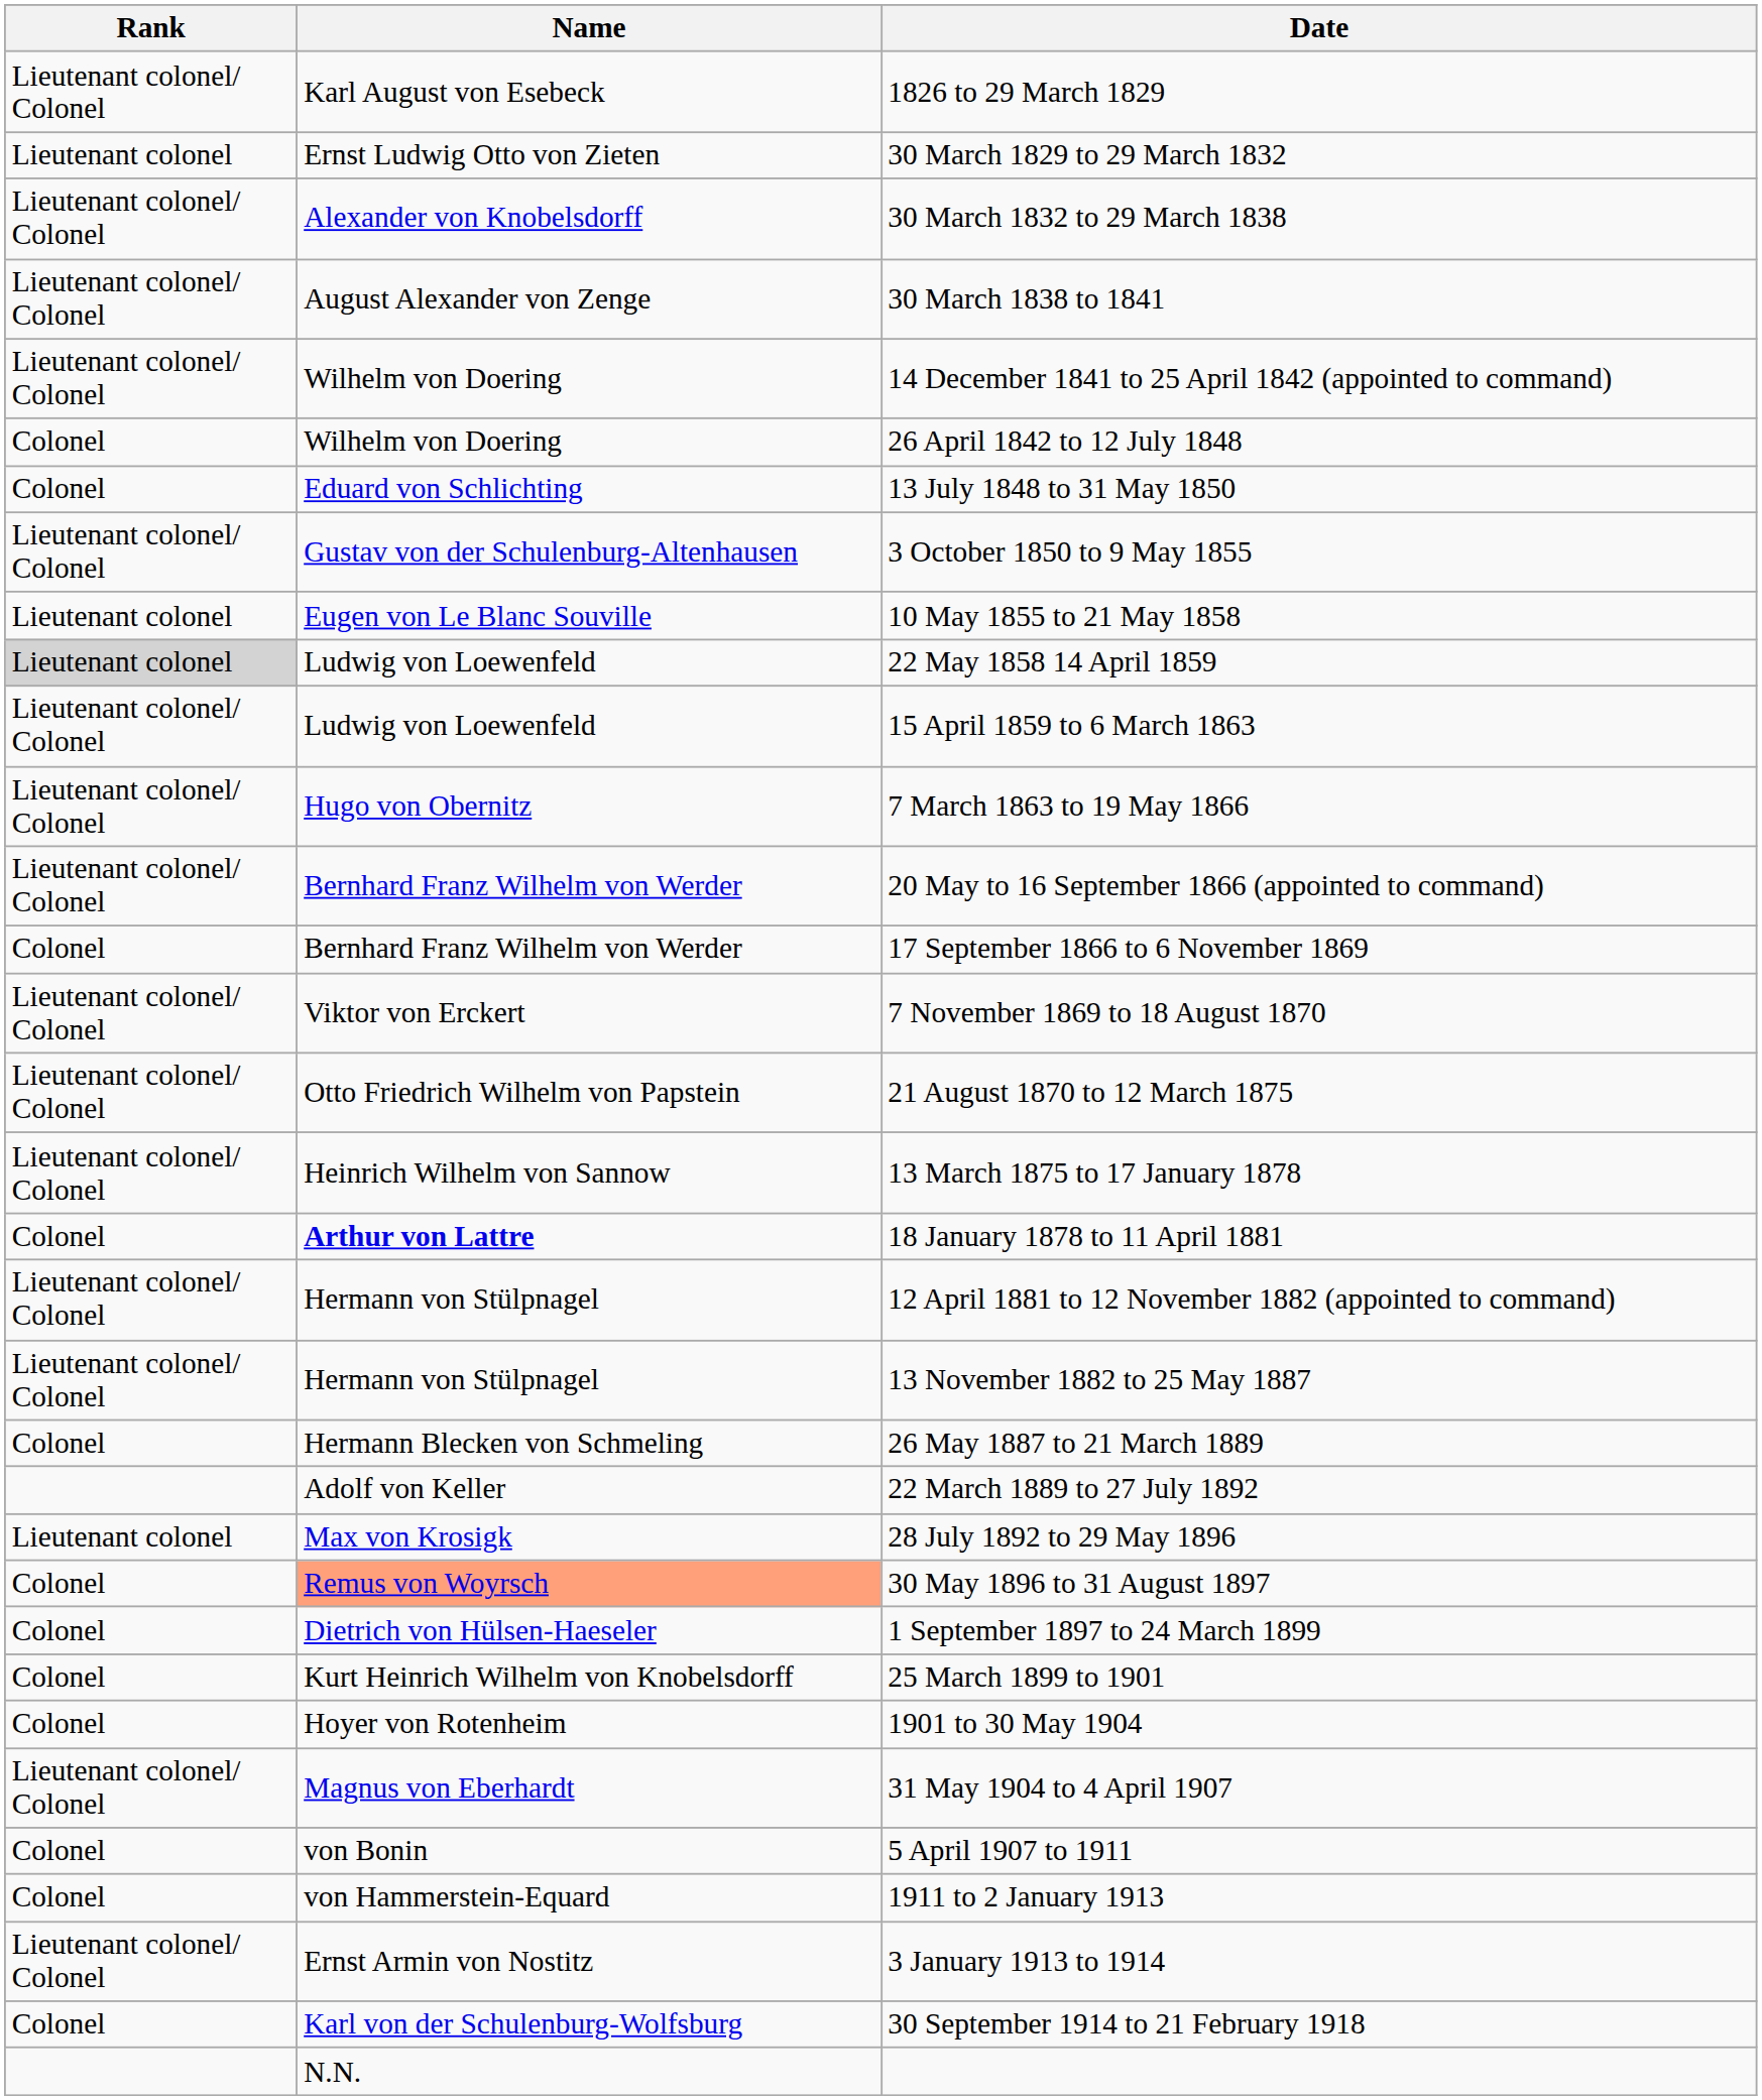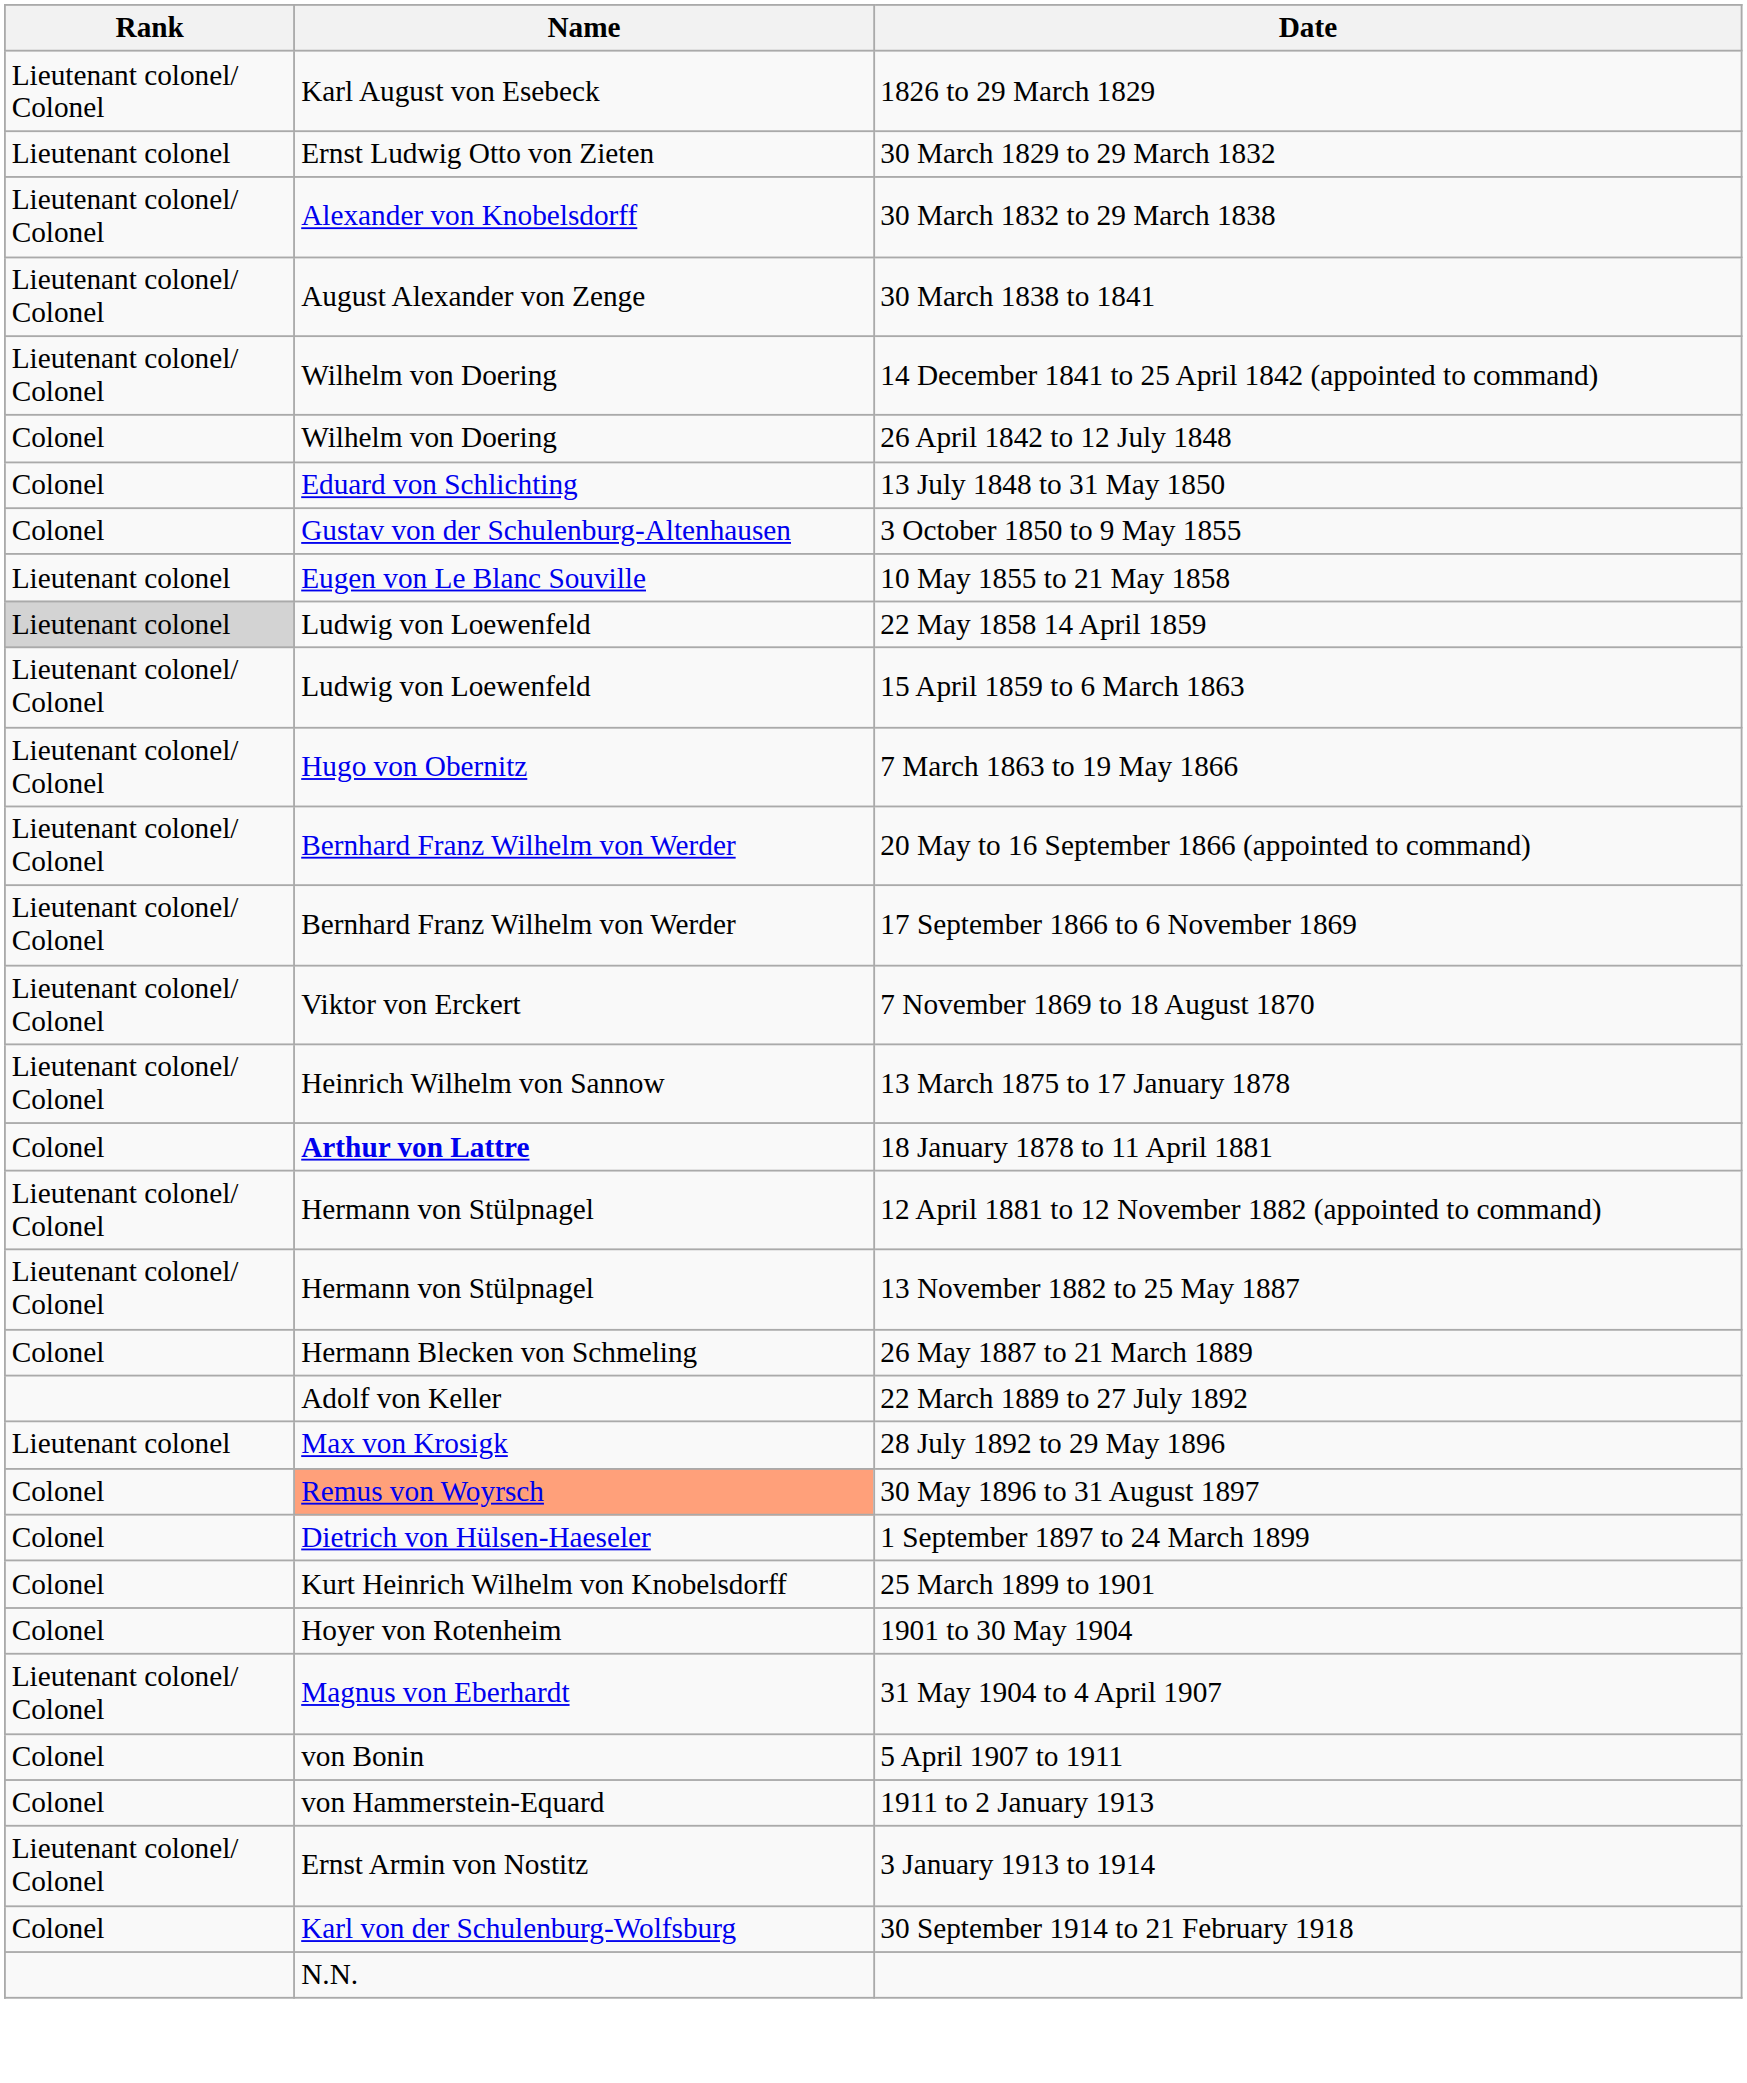 <table class="wikitable" style=" width:60%;">
 <tr style="background-color:#f9f9f9;">
 <th bgcolor="#FFDEAD" style="width:10%;">Rank</th>
 <th bgcolor="#FFDEAD" style="width:20%;">Name</th>
 <th bgcolor="#FFDEAD" style="width:30%;">Date</th>
 </tr>
 <tr>
 <td align="left">Lieutenant colonel/<br>Colonel</td>
 <td align="left">Karl August von Esebeck</td>
 <td align="left">1826 to 29 March 1829</td>
 </tr>
 <tr>
 <td align="left">Lieutenant colonel</td>
 <td align="left">Ernst Ludwig Otto von Zieten</td>
 <td align="left">30 March 1829 to 29 March 1832</td>
 </tr>
 <tr>
 <td align="left">Lieutenant colonel/<br>Colonel</td>
 <td align="left"><a href='#'>Alexander von Knobelsdorff</a></td>
 <td align="left">30 March 1832 to 29 March 1838</td>
 </tr>
 <tr>
 <td align="left">Lieutenant colonel/<br>Colonel</td>
 <td align="left">August Alexander von Zenge</td>
 <td align="left">30 March 1838 to 1841</td>
 </tr>
 <tr>
 <td align="left">Lieutenant colonel/<br>Colonel</td>
 <td align="left">Wilhelm von Doering</td>
 <td align="left">14 December 1841 to 25 April 1842 (appointed to command)</td>
 </tr>
 <tr>
 <td align="left">Colonel</td>
 <td align="left">Wilhelm von Doering</td>
 <td align="left">26 April 1842 to 12 July 1848</td>
 </tr>
 <tr>
 <td align="left">Colonel</td>
 <td align="left"><a href='#'>Eduard von Schlichting</a></td>
 <td align="left">13 July 1848 to 31 May 1850</td>
 </tr>
 <tr>
-<td align="left">Lieutenant colonel/<br>Colonel</td>
+<td align="left">Colonel</td>
 <td align="left"><a href='#'>Gustav von der Schulenburg-Altenhausen</a></td>
 <td align="left">3 October 1850 to 9 May 1855</td>
 </tr>
 <tr>
 <td align="left">Lieutenant colonel</td>
 <td align="left"><a href='#'>Eugen von Le Blanc Souville</a></td>
 <td align="left">10 May 1855 to 21 May 1858</td>
 </tr>
 <tr>
 <td align="left" style="background: lightgrey;">Lieutenant colonel</td>
 <td align="left">Ludwig von Loewenfeld</td>
 <td align="left">22 May 1858 14 April 1859</td>
 </tr>
 <tr>
 <td align="left">Lieutenant colonel/<br>Colonel</td>
 <td align="left">Ludwig von Loewenfeld</td>
 <td align="left">15 April 1859 to 6 March 1863</td>
 </tr>
 <tr>
 <td align="left">Lieutenant colonel/<br>Colonel</td>
 <td align="left"><a href='#'>Hugo von Obernitz</a></td>
 <td align="left">7 March 1863 to 19 May 1866</td>
 </tr>
 <tr>
 <td align="left">Lieutenant colonel/<br>Colonel</td>
 <td align="left"><a href='#'>Bernhard Franz Wilhelm von Werder</a></td>
 <td align="left">20 May to 16 September 1866 (appointed to command)</td>
 </tr>
 <tr>
-<td align="left">Colonel</td>
+<td align="left">Lieutenant colonel/<br>Colonel</td>
 <td align="left">Bernhard Franz Wilhelm von Werder</td>
 <td align="left">17 September 1866 to 6 November 1869</td>
 </tr>
 <tr>
 <td align="left">Lieutenant colonel/<br>Colonel</td>
 <td align="left">Viktor von Erckert</td>
 <td align="left">7 November 1869 to 18 August 1870</td>
-</tr>
-<tr>
-<td align="left">Lieutenant colonel/<br>Colonel</td>
-<td align="left">Otto Friedrich Wilhelm von Papstein</td>
-<td align="left">21 August 1870 to 12 March 1875</td>
 </tr>
 <tr>
 <td align="left">Lieutenant colonel/<br>Colonel</td>
 <td align="left">Heinrich Wilhelm von Sannow</td>
 <td align="left">13 March 1875 to 17 January 1878</td>
 </tr>
 <tr>
 <td align="left">Colonel</td>
 <td align="left"><strong><a href='#'>Arthur von Lattre</a></strong></td>
 <td align="left">18 January 1878 to 11 April 1881</td>
 </tr>
 <tr>
 <td align="left">Lieutenant colonel/<br>Colonel</td>
 <td align="left">Hermann von Stülpnagel</td>
 <td align="left">12 April 1881 to 12 November 1882 (appointed to command)</td>
 </tr>
 <tr>
 <td align="left">Lieutenant colonel/<br>Colonel</td>
 <td align="left">Hermann von Stülpnagel</td>
 <td align="left">13 November 1882 to 25 May 1887</td>
 </tr>
 <tr>
 <td align="left">Colonel</td>
 <td align="left">Hermann Blecken von Schmeling</td>
 <td align="left">26 May 1887 to 21 March 1889</td>
 </tr>
 <tr>
 <td align="left"></td>
 <td align="left">Adolf von Keller</td>
 <td align="left">22 March 1889 to 27 July 1892</td>
 </tr>
 <tr>
 <td align="left">Lieutenant colonel</td>
 <td align="left"><a href='#'>Max von Krosigk</a></td>
 <td align="left">28 July 1892 to 29 May 1896</td>
 </tr>
 <tr>
 <td align="left">Colonel</td>
 <td align="left" style="background: lightsalmon;"><a href='#'>Remus von Woyrsch</a></td>
 <td align="left">30 May 1896 to 31 August 1897</td>
 </tr>
 <tr>
 <td align="left">Colonel</td>
 <td align="left"><a href='#'>Dietrich von Hülsen-Haeseler</a></td>
 <td align="left">1 September 1897 to 24 March 1899</td>
 </tr>
 <tr>
 <td align="left">Colonel</td>
 <td align="left">Kurt Heinrich Wilhelm von Knobelsdorff</td>
 <td align="left">25 March 1899 to 1901</td>
 </tr>
 <tr>
 <td align="left">Colonel</td>
 <td align="left">Hoyer von Rotenheim</td>
 <td align="left">1901 to 30 May 1904</td>
 </tr>
 <tr>
 <td align="left">Lieutenant colonel/<br>Colonel</td>
 <td align="left"><a href='#'>Magnus von Eberhardt</a></td>
 <td align="left">31 May 1904 to 4 April 1907</td>
 </tr>
 <tr>
 <td align="left">Colonel</td>
 <td align="left">von Bonin</td>
 <td align="left">5 April 1907 to 1911</td>
 </tr>
 <tr>
 <td align="left">Colonel</td>
 <td align="left">von Hammerstein-Equard</td>
 <td align="left">1911 to 2 January 1913</td>
 </tr>
 <tr>
 <td align="left">Lieutenant colonel/<br>Colonel</td>
 <td align="left">Ernst Armin von Nostitz</td>
 <td align="left">3 January 1913 to 1914</td>
 </tr>
 <tr>
 <td align="left">Colonel</td>
 <td align="left"><a href='#'>Karl von der Schulenburg-Wolfsburg</a></td>
 <td align="left">30 September 1914 to 21 February 1918</td>
 </tr>
 <tr>
 <td align="left"></td>
 <td align="left">N.N.</td>
 <td align="left"></td>
 </tr>
 </table>
